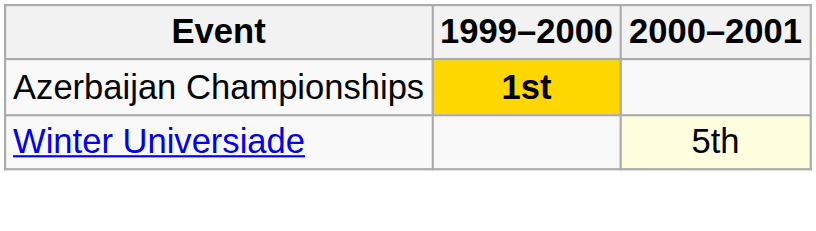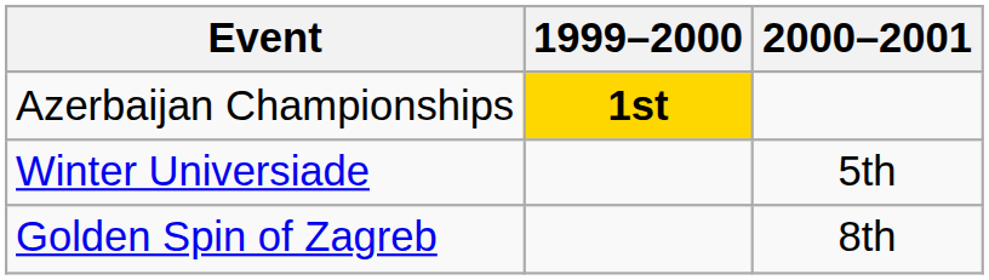 <table class="wikitable" style="text-align:center">
 <tr>
 <th>Event</th>
 <th>1999–2000</th>
 <th>2000–2001</th>
 </tr>
 <tr>
 <td align=left>Azerbaijan Championships</td>
 <td bgcolor=gold><strong>1st</strong></td>
 <td></td>
 </tr>
 <tr>
 <td align=left><a href='#'>Winter Universiade</a></td>
 <td></td>
-<td style="background: lightyellow;">5th</td>
+<td>5th</td>
+</tr>
+<tr>
+<td align=left><a href='#'>Golden Spin of Zagreb</a></td>
+<td></td>
+<td>8th</td>
 </tr>
 </table>
